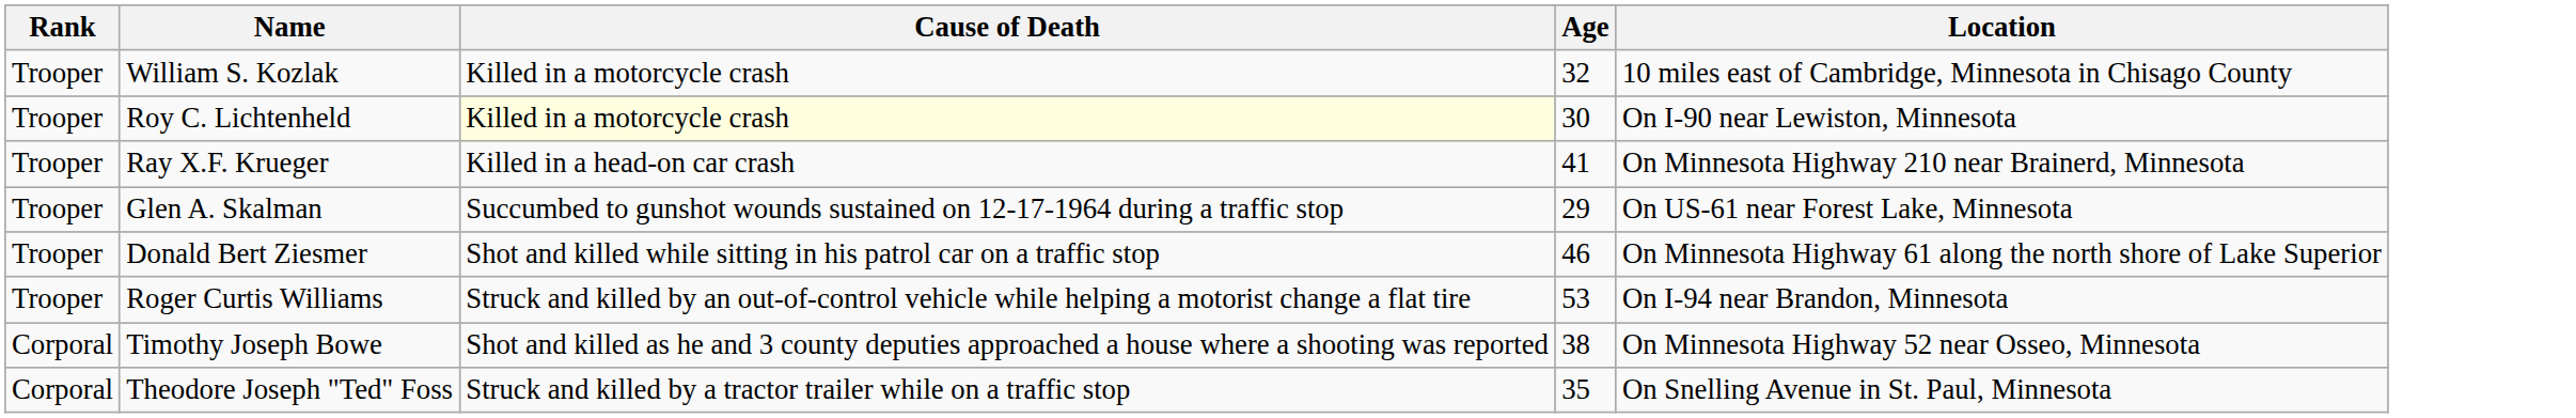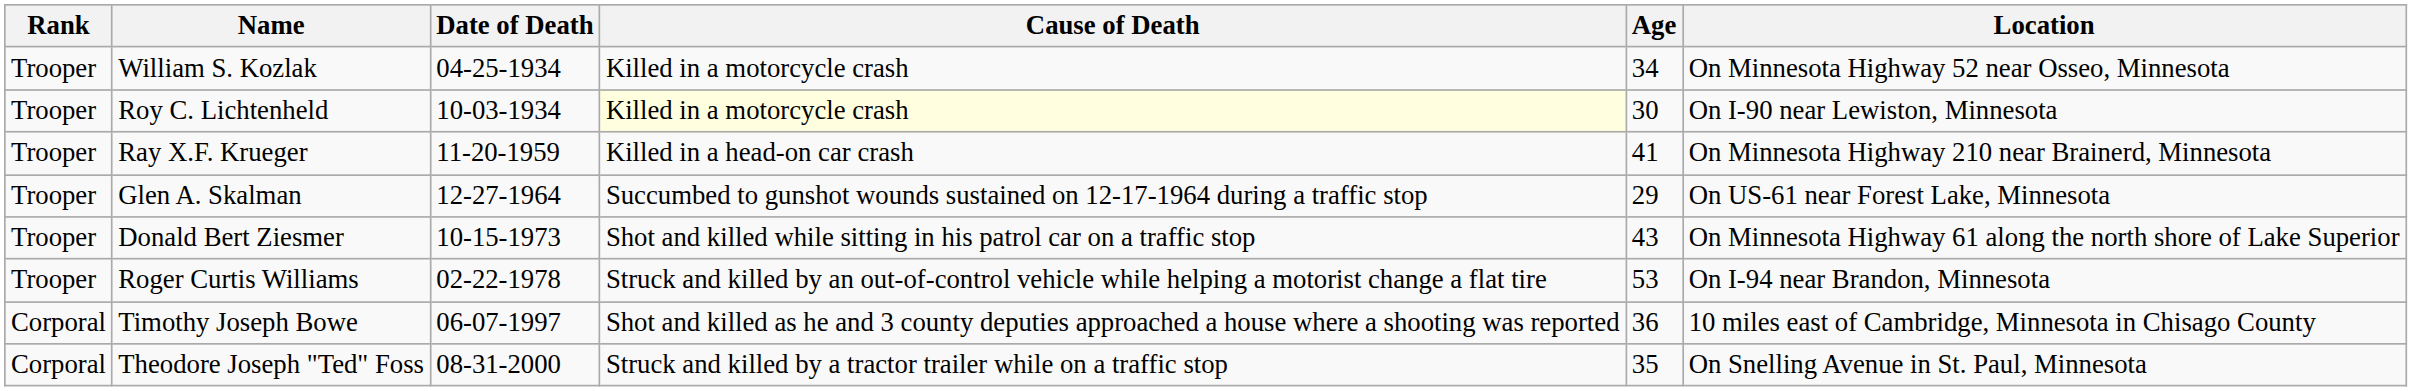 <table class="wikitable">
 <tr>
 <th>Rank</th>
 <th>Name</th>
+<th>Date of Death</th>
 <th>Cause of Death</th>
 <th>Age</th>
 <th>Location</th>
 </tr>
 <tr>
 <td>Trooper</td>
 <td>William S. Kozlak</td>
+<td>04-25-1934</td>
 <td>Killed in a motorcycle crash</td>
-<td>32</td>
-<td>10 miles east of Cambridge, Minnesota in Chisago County</td>
+<td>34</td>
+<td>On Minnesota Highway 52 near Osseo, Minnesota</td>
 </tr>
 <tr>
 <td>Trooper</td>
 <td>Roy C. Lichtenheld</td>
+<td>10-03-1934</td>
 <td style="background: lightyellow;">Killed in a motorcycle crash</td>
 <td>30</td>
 <td>On I-90 near Lewiston, Minnesota</td>
 </tr>
 <tr>
 <td>Trooper</td>
 <td>Ray X.F. Krueger</td>
+<td>11-20-1959</td>
 <td>Killed in a head-on car crash</td>
 <td>41</td>
 <td>On Minnesota Highway 210 near Brainerd, Minnesota</td>
 </tr>
 <tr>
 <td>Trooper</td>
 <td>Glen A. Skalman</td>
+<td>12-27-1964</td>
 <td>Succumbed to gunshot wounds sustained on 12-17-1964 during a traffic stop</td>
 <td>29</td>
 <td>On US-61 near Forest Lake, Minnesota</td>
 </tr>
 <tr>
 <td>Trooper</td>
 <td>Donald Bert Ziesmer</td>
+<td>10-15-1973</td>
 <td>Shot and killed while sitting in his patrol car on a traffic stop</td>
-<td>46</td>
+<td>43</td>
 <td>On Minnesota Highway 61 along the north shore of Lake Superior</td>
 </tr>
 <tr>
 <td>Trooper</td>
 <td>Roger Curtis Williams</td>
+<td>02-22-1978</td>
 <td>Struck and killed by an out-of-control vehicle while helping a motorist change a flat tire</td>
 <td>53</td>
 <td>On I-94 near Brandon, Minnesota</td>
 </tr>
 <tr>
 <td>Corporal</td>
 <td>Timothy Joseph Bowe</td>
+<td>06-07-1997</td>
 <td>Shot and killed as he and 3 county deputies approached a house where a shooting was reported</td>
-<td>38</td>
-<td>On Minnesota Highway 52 near Osseo, Minnesota</td>
+<td>36</td>
+<td>10 miles east of Cambridge, Minnesota in Chisago County</td>
 </tr>
 <tr>
 <td>Corporal</td>
 <td>Theodore Joseph "Ted" Foss</td>
+<td>08-31-2000</td>
 <td>Struck and killed by a tractor trailer while on a traffic stop</td>
 <td>35</td>
 <td>On Snelling Avenue in St. Paul, Minnesota</td>
 </tr>
 </table>
